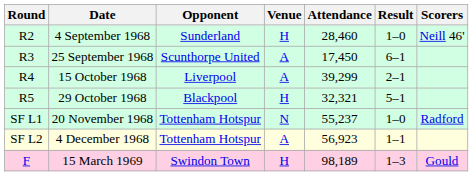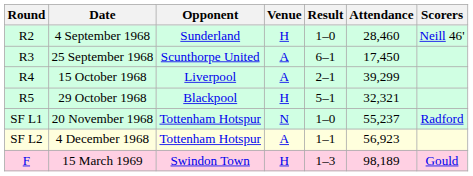 <table class="wikitable sortable" style="font-size:100%; text-align:center">
 <tr>
 <th>Round</th>
 <th>Date</th>
 <th>Opponent</th>
 <th>Venue</th>
+<th>Result</th>
 <th>Attendance</th>
-<th>Result</th>
 <th>Scorers</th>
 </tr>
 <tr style="background-color: #d0ffe3;">
 <td>R2</td>
 <td>4 September 1968</td>
 <td><a href='#'>Sunderland</a></td>
 <td><a href='#'>H</a></td>
+<td>1–0</td>
 <td>28,460</td>
-<td>1–0</td>
 <td><a href='#'>Neill</a> 46'</td>
 </tr>
 <tr style="background-color: #d0ffe3;">
 <td>R3</td>
 <td>25 September 1968</td>
 <td><a href='#'>Scunthorpe United</a></td>
 <td><a href='#'>A</a></td>
+<td>6–1</td>
 <td>17,450</td>
-<td>6–1</td>
 <td></td>
 </tr>
 <tr style="background-color: #d0ffe3;">
 <td>R4</td>
 <td>15 October 1968</td>
 <td><a href='#'>Liverpool</a></td>
 <td><a href='#'>A</a></td>
+<td>2–1</td>
 <td>39,299</td>
-<td>2–1</td>
 <td></td>
 </tr>
 <tr style="background-color: #d0ffe3;">
 <td>R5</td>
 <td>29 October 1968</td>
 <td><a href='#'>Blackpool</a></td>
 <td><a href='#'>H</a></td>
+<td>5–1</td>
 <td>32,321</td>
-<td>5–1</td>
 <td></td>
 </tr>
 <tr style="background-color: #d0ffe3;">
 <td>SF L1</td>
 <td>20 November 1968</td>
 <td><a href='#'>Tottenham Hotspur</a></td>
 <td><a href='#'>N</a></td>
+<td>1–0</td>
 <td>55,237</td>
-<td>1–0</td>
 <td><a href='#'>Radford</a></td>
 </tr>
 <tr style="background-color: #ffffdd;">
 <td>SF L2</td>
 <td>4 December 1968</td>
 <td><a href='#'>Tottenham Hotspur</a></td>
 <td><a href='#'>A</a></td>
+<td>1–1</td>
 <td>56,923</td>
-<td>1–1</td>
 <td></td>
 </tr>
 <tr style="background-color: #ffd0e3;">
 <td><a href='#'>F</a></td>
 <td>15 March 1969</td>
 <td><a href='#'>Swindon Town</a></td>
 <td><a href='#'>H</a></td>
+<td>1–3</td>
 <td>98,189</td>
-<td>1–3</td>
 <td><a href='#'>Gould</a></td>
 </tr>
 </table>
